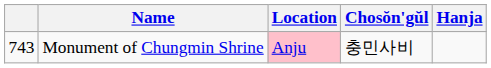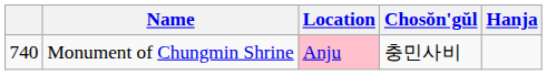 <table class="wikitable">
 <tr>
 <th></th>
 <th><a href='#'>Name</a></th>
 <th><a href='#'>Location</a></th>
 <th><a href='#'>Chosŏn'gŭl</a></th>
 <th><a href='#'>Hanja</a></th>
 </tr>
 <tr>
-<td>743</td>
+<td>740</td>
 <td>Monument of <a href='#'>Chungmin Shrine</a></td>
 <td style="background: pink;"><a href='#'>Anju</a></td>
 <td>충민사비</td>
 <td></td>
 </tr>
 </table>
